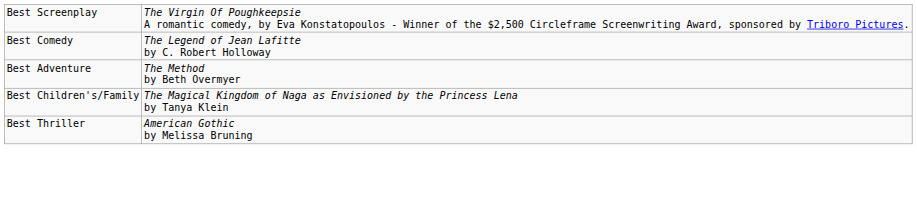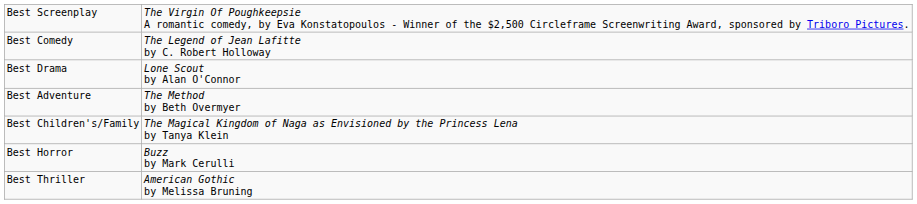 <table class="wikitable">
 <tr valign="top">
 <td>Best Screenplay</td>
 <td><em>The Virgin Of Poughkeepsie</em><br>A romantic comedy, by Eva Konstatopoulos - Winner of the $2,500 Circleframe Screenwriting Award, sponsored by <a href='#'>Triboro Pictures</a>.</td>
 </tr>
 <tr valign="top">
 <td>Best Comedy</td>
 <td><em>The Legend of Jean Lafitte</em><br>by C. Robert Holloway</td>
 </tr>
 <tr valign="top">
+<td>Best Drama</td>
+<td><em>Lone Scout</em><br>by Alan O'Connor</td>
+</tr>
+<tr valign="top">
 <td>Best Adventure</td>
 <td><em>The Method</em><br>by Beth Overmyer</td>
 </tr>
 <tr valign="top">
 <td>Best Children's/Family</td>
 <td><em>The Magical Kingdom of Naga as Envisioned by the Princess Lena</em><br>by Tanya Klein</td>
 </tr>
 <tr valign="top">
+<td>Best Horror</td>
+<td><em>Buzz</em><br>by Mark Cerulli</td>
+</tr>
+<tr valign="top">
 <td>Best Thriller</td>
 <td><em>American Gothic</em><br>by Melissa Bruning</td>
 </tr>
 </table>
